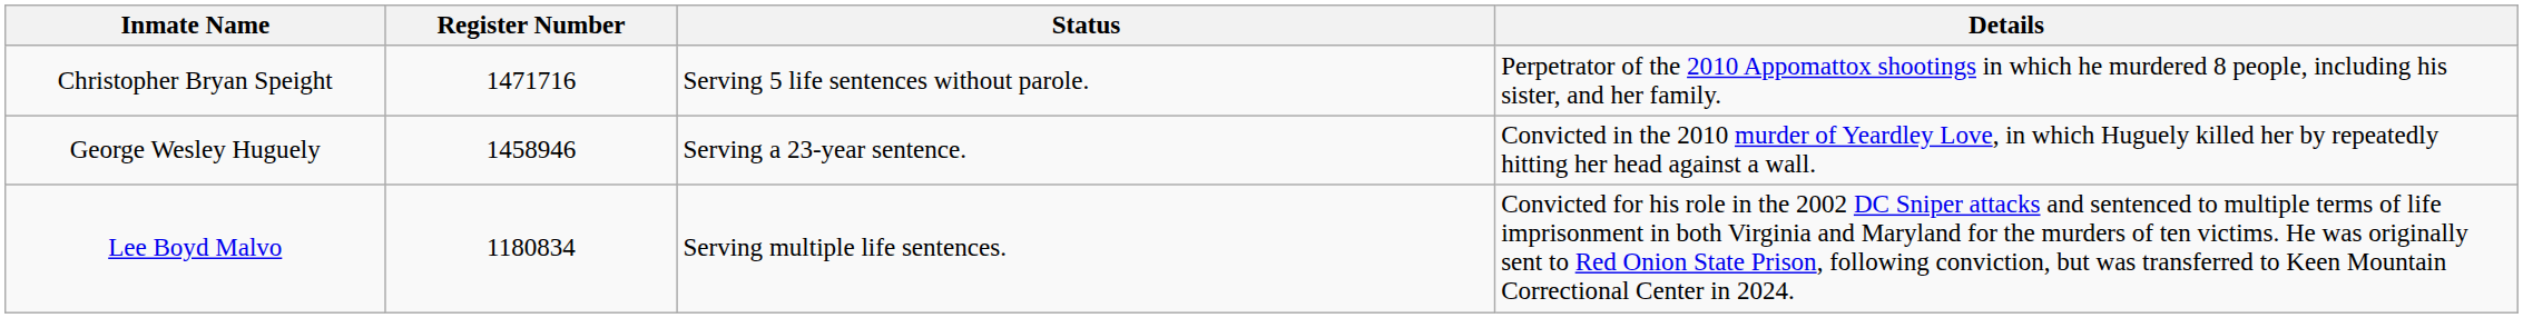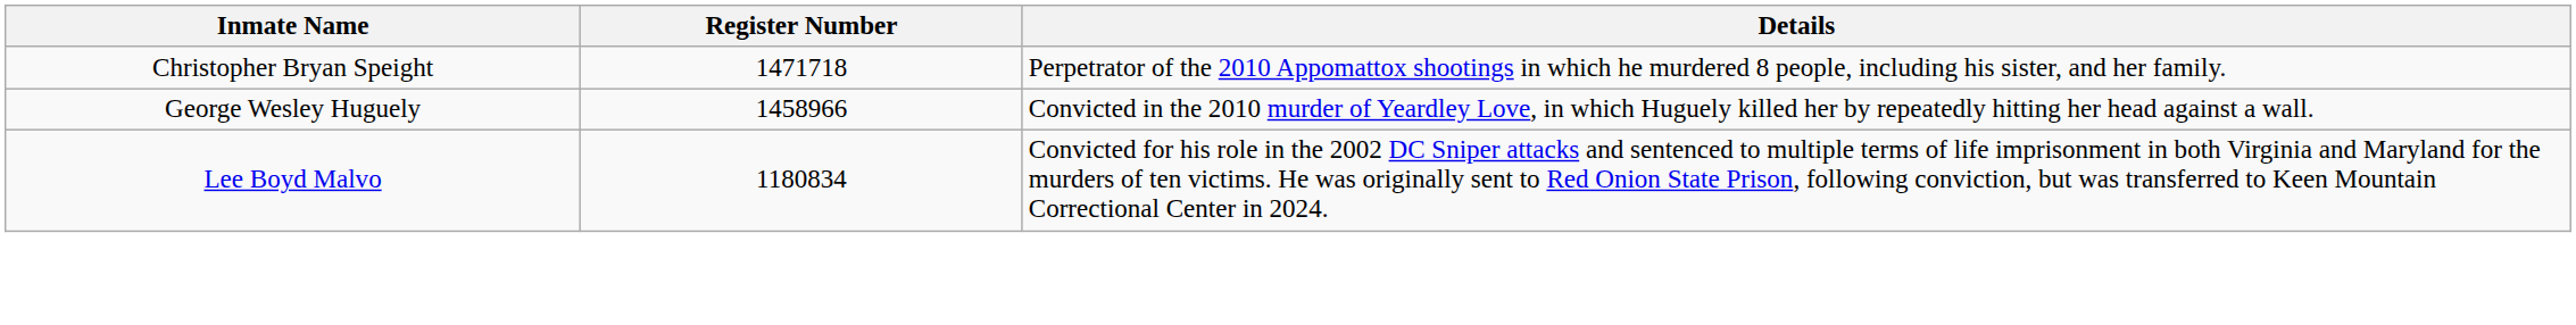 <table class="wikitable sortable">
 <tr>
 <th width=13%>Inmate Name</th>
 <th width=10%>Register Number</th>
-<th width=28%>Status</th>
 <th width=35%>Details</th>
 </tr>
 <tr>
 <td style="text-align:center;">Christopher Bryan Speight</td>
-<td style="text-align:center;">1471716</td>
-<td>Serving 5 life sentences without parole.</td>
+<td style="text-align:center;">1471718</td>
 <td>Perpetrator of the <a href='#'>2010 Appomattox shootings</a> in which he murdered 8 people, including his sister, and her family.</td>
 </tr>
 <tr>
 <td style="text-align:center;">George Wesley Huguely</td>
-<td style="text-align:center;">1458946</td>
-<td>Serving a 23-year sentence.</td>
+<td style="text-align:center;">1458966</td>
 <td>Convicted in the 2010 <a href='#'>murder of Yeardley Love</a>, in which Huguely killed her by repeatedly hitting her head against a wall.</td>
 </tr>
 <tr>
 <td style="text-align:center;"><a href='#'> Lee Boyd Malvo</a></td>
 <td style="text-align:center;">1180834</td>
-<td>Serving multiple life sentences.</td>
 <td>Convicted for his role in the 2002  <a href='#'>DC Sniper attacks</a> and sentenced to multiple terms of life imprisonment in both Virginia and Maryland for the murders of ten victims.  He was originally sent to <a href='#'>Red Onion State Prison</a>, following conviction, but was transferred to Keen Mountain Correctional Center in 2024.</td>
 </tr>
 </table>
